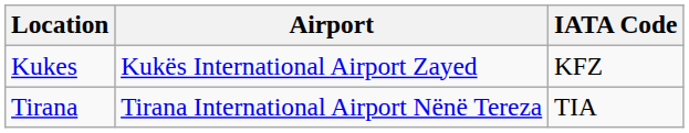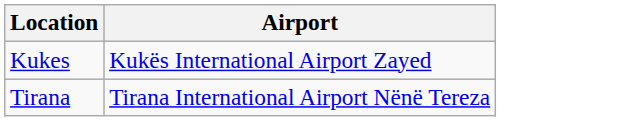 <table class="wikitable">
 <tr>
 <th>Location</th>
 <th>Airport</th>
-<th>IATA Code</th>
 </tr>
 <tr>
 <td><a href='#'>Kukes</a></td>
 <td><a href='#'>Kukës International Airport Zayed</a></td>
-<td>KFZ</td>
 </tr>
 <tr>
 <td><a href='#'>Tirana</a></td>
 <td><a href='#'>Tirana International Airport Nënë Tereza</a></td>
-<td>TIA</td>
 </tr>
 </table>
